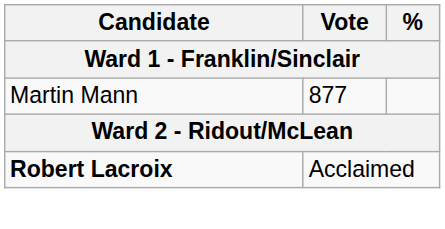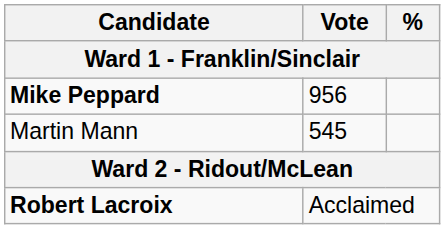 <table class="wikitable">
 <tr>
 <th bgcolor="#DDDDFF" width="200px">Candidate</th>
 <th bgcolor="#DDDDFF" width="50px">Vote</th>
 <th bgcolor="#DDDDFF" width="30px">%</th>
 </tr>
 <tr>
 <th colspan="3">Ward 1 - Franklin/Sinclair</th>
 </tr>
 <tr>
+<td><strong>Mike Peppard</strong></td>
+<td>956</td>
+<td></td>
+</tr>
+<tr>
 <td>Martin Mann</td>
-<td>877</td>
+<td>545</td>
 <td></td>
 </tr>
 <tr>
 <th colspan="3">Ward 2 - Ridout/McLean</th>
 </tr>
 <tr>
 <td><strong>Robert Lacroix</strong></td>
 <td colspan="2">Acclaimed</td>
 </tr>
 </table>
